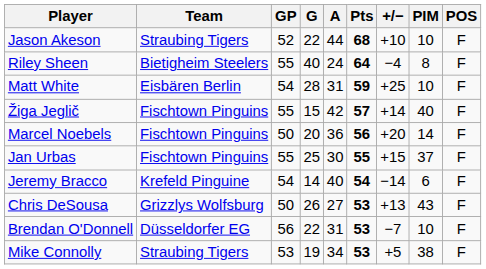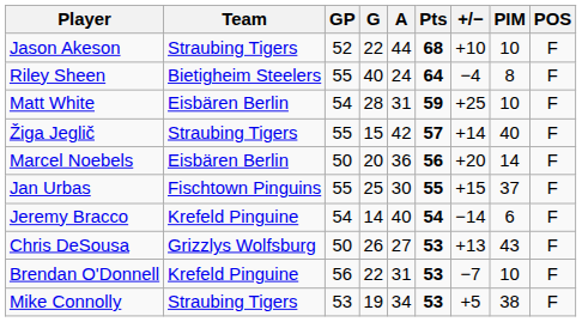 <table class="wikitable sortable" style="text-align:center;">
 <tr>
 <th>Player</th>
 <th>Team</th>
 <th>GP</th>
 <th>G</th>
 <th>A</th>
 <th>Pts</th>
 <th>+/−</th>
 <th>PIM</th>
 <th>POS</th>
 </tr>
 <tr>
 <td style="text-align:left;"><a href='#'>Jason Akeson</a></td>
 <td style="text-align:left;"><a href='#'>Straubing Tigers</a></td>
 <td>52</td>
 <td>22</td>
 <td>44</td>
 <td><strong>68</strong></td>
 <td>+10</td>
 <td>10</td>
 <td>F</td>
 </tr>
 <tr>
 <td style="text-align:left;"><a href='#'>Riley Sheen</a></td>
 <td style="text-align:left;"><a href='#'>Bietigheim Steelers</a></td>
 <td>55</td>
 <td>40</td>
 <td>24</td>
 <td><strong>64</strong></td>
 <td>−4</td>
 <td>8</td>
 <td>F</td>
 </tr>
 <tr>
 <td style="text-align:left;"><a href='#'>Matt White</a></td>
 <td style="text-align:left;"><a href='#'>Eisbären Berlin</a></td>
 <td>54</td>
 <td>28</td>
 <td>31</td>
 <td><strong>59</strong></td>
 <td>+25</td>
 <td>10</td>
 <td>F</td>
 </tr>
 <tr>
 <td style="text-align:left;"><a href='#'>Žiga Jeglič</a></td>
-<td style="text-align:left;"><a href='#'>Fischtown Pinguins</a></td>
+<td style="text-align:left;"><a href='#'>Straubing Tigers</a></td>
 <td>55</td>
 <td>15</td>
 <td>42</td>
 <td><strong>57</strong></td>
 <td>+14</td>
 <td>40</td>
 <td>F</td>
 </tr>
 <tr>
 <td style="text-align:left;"><a href='#'>Marcel Noebels</a></td>
-<td style="text-align:left;"><a href='#'>Fischtown Pinguins</a></td>
+<td style="text-align:left;"><a href='#'>Eisbären Berlin</a></td>
 <td>50</td>
 <td>20</td>
 <td>36</td>
 <td><strong>56</strong></td>
 <td>+20</td>
 <td>14</td>
 <td>F</td>
 </tr>
 <tr>
 <td style="text-align:left;"><a href='#'>Jan Urbas</a></td>
 <td style="text-align:left;"><a href='#'>Fischtown Pinguins</a></td>
 <td>55</td>
 <td>25</td>
 <td>30</td>
 <td><strong>55</strong></td>
 <td>+15</td>
 <td>37</td>
 <td>F</td>
 </tr>
 <tr>
 <td style="text-align:left;"><a href='#'>Jeremy Bracco</a></td>
 <td style="text-align:left;"><a href='#'>Krefeld Pinguine</a></td>
 <td>54</td>
 <td>14</td>
 <td>40</td>
 <td><strong>54</strong></td>
 <td>−14</td>
 <td>6</td>
 <td>F</td>
 </tr>
 <tr>
 <td style="text-align:left;"><a href='#'>Chris DeSousa</a></td>
 <td style="text-align:left;"><a href='#'>Grizzlys Wolfsburg</a></td>
 <td>50</td>
 <td>26</td>
 <td>27</td>
 <td><strong>53</strong></td>
 <td>+13</td>
 <td>43</td>
 <td>F</td>
 </tr>
 <tr>
 <td style="text-align:left;"><a href='#'>Brendan O'Donnell</a></td>
-<td style="text-align:left;"><a href='#'>Düsseldorfer EG</a></td>
+<td style="text-align:left;"><a href='#'>Krefeld Pinguine</a></td>
 <td>56</td>
 <td>22</td>
 <td>31</td>
 <td><strong>53</strong></td>
 <td>−7</td>
 <td>10</td>
 <td>F</td>
 </tr>
 <tr>
 <td style="text-align:left;"><a href='#'>Mike Connolly</a></td>
 <td style="text-align:left;"><a href='#'>Straubing Tigers</a></td>
 <td>53</td>
 <td>19</td>
 <td>34</td>
 <td><strong>53</strong></td>
 <td>+5</td>
 <td>38</td>
 <td>F</td>
 </tr>
 </table>
